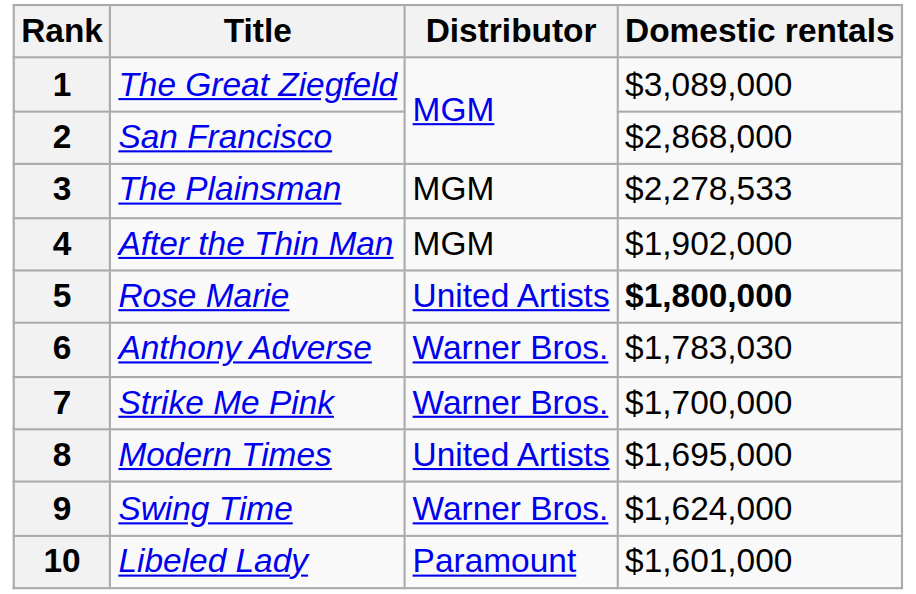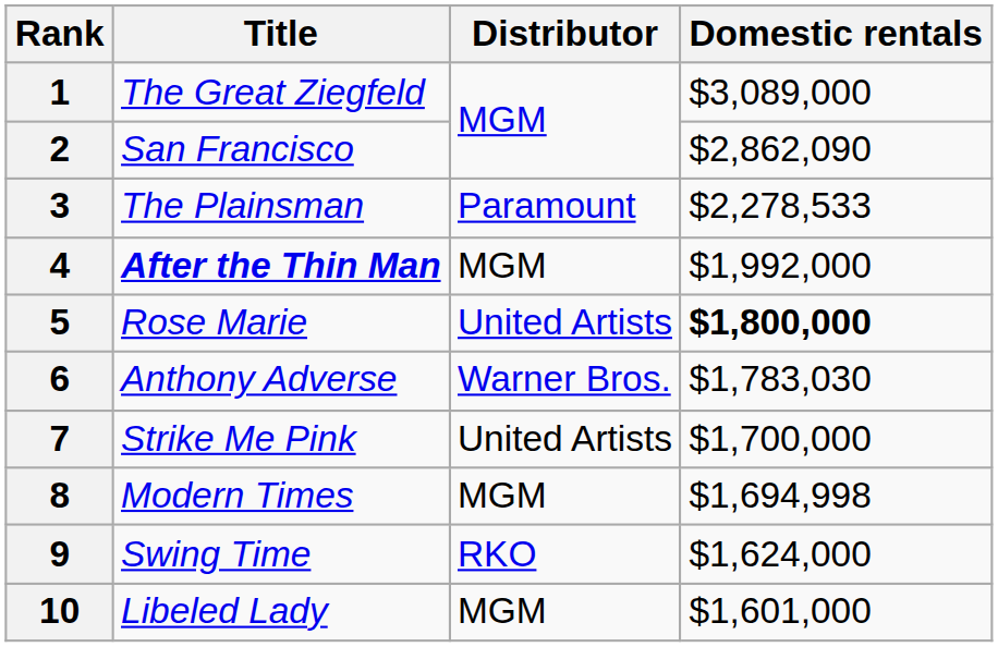 <table class="wikitable sortable" style="margin:auto; margin:auto;">
 <tr>
 <th>Rank</th>
 <th>Title</th>
 <th>Distributor</th>
 <th>Domestic rentals</th>
 </tr>
 <tr>
 <th style="text-align:center;"><strong>1</strong></th>
 <td><em><a href='#'>The Great Ziegfeld</a></em></td>
 <td rowspan="2"><a href='#'>MGM</a></td>
 <td>$3,089,000</td>
 </tr>
 <tr>
 <th style="text-align:center;"><strong>2</strong></th>
 <td><em><a href='#'>San Francisco</a></em></td>
-<td>$2,868,000</td>
+<td>$2,862,090</td>
 </tr>
 <tr>
 <th style="text-align:center;"><strong>3</strong></th>
 <td><em><a href='#'>The Plainsman</a></em></td>
-<td>MGM</td>
+<td><a href='#'>Paramount</a></td>
 <td>$2,278,533</td>
 </tr>
 <tr>
 <th style="text-align:center;"><strong>4</strong></th>
-<td><em><a href='#'>After the Thin Man</a></em></td>
+<td><strong><em><a href='#'>After the Thin Man</a></em></strong></td>
 <td>MGM</td>
-<td>$1,902,000</td>
+<td>$1,992,000</td>
 </tr>
 <tr>
 <th style="text-align:center;"><strong>5</strong></th>
 <td><em><a href='#'>Rose Marie</a></em></td>
 <td><a href='#'>United Artists</a></td>
 <td><strong>$1,800,000</strong></td>
 </tr>
 <tr>
 <th style="text-align:center;"><strong>6</strong></th>
 <td><em><a href='#'>Anthony Adverse</a></em></td>
 <td><a href='#'>Warner Bros.</a></td>
 <td>$1,783,030</td>
 </tr>
 <tr>
 <th style="text-align:center;"><strong>7</strong></th>
 <td><em><a href='#'>Strike Me Pink</a></em></td>
-<td><a href='#'>Warner Bros.</a></td>
+<td>United Artists</td>
 <td>$1,700,000</td>
 </tr>
 <tr>
 <th style="text-align:center;"><strong>8</strong></th>
 <td><em><a href='#'>Modern Times</a></em></td>
-<td><a href='#'>United Artists</a></td>
-<td>$1,695,000</td>
+<td>MGM</td>
+<td>$1,694,998</td>
 </tr>
 <tr>
 <th style="text-align:center;"><strong>9</strong></th>
 <td><em><a href='#'>Swing Time</a></em></td>
-<td><a href='#'>Warner Bros.</a></td>
+<td><a href='#'>RKO</a></td>
 <td>$1,624,000</td>
 </tr>
 <tr>
 <th style="text-align:center;"><strong>10</strong></th>
 <td><em><a href='#'>Libeled Lady</a></em></td>
-<td><a href='#'>Paramount</a></td>
+<td>MGM</td>
 <td>$1,601,000</td>
 </tr>
 </table>
